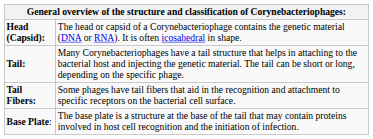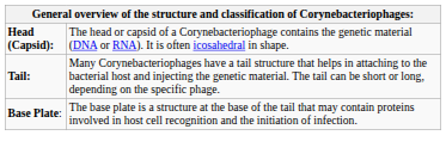 <table class="wikitable">
 <tr>
 <th colspan="2">General overview of the structure and classification of Corynebacteriophages:</th>
 </tr>
 <tr>
 <td><strong>Head</strong> <strong>(Capsid):</strong></td>
 <td>The head or capsid of a Corynebacteriophage contains the genetic material (<a href='#'>DNA</a> or <a href='#'>RNA</a>). It is often <a href='#'>icosahedral</a> in shape.</td>
 </tr>
 <tr>
 <td><strong>Tail:</strong></td>
 <td>Many Corynebacteriophages have a tail structure that helps in attaching to the bacterial host and injecting the genetic material. The tail can be short or long, depending on the specific phage.</td>
 </tr>
 <tr>
-<td><strong>Tail Fibers:</strong></td>
-<td>Some phages have tail fibers that aid in the recognition and attachment to specific receptors on the bacterial cell surface.</td>
-</tr>
-<tr>
 <td><strong>Base Plate</strong>:</td>
 <td>The base plate is a structure at the base of the tail that may contain proteins involved in host cell recognition and the initiation of infection.</td>
 </tr>
 </table>
